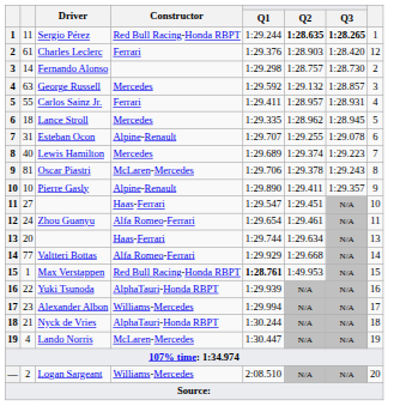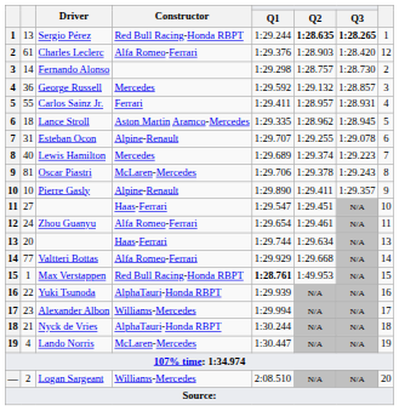 <table class="wikitable sortable" style="font-size: 85%;">
 <tr>
 <th rowspan="2"></th>
 <th rowspan="2"></th>
 <th rowspan="2">Driver</th>
 <th rowspan="2">Constructor</th>
 <th colspan="3" style="background:#eaecf0; text-align:center;"></th>
 <th rowspan="2"></th>
 </tr>
 <tr>
 <th scope="col">Q1</th>
 <th scope="col">Q2</th>
 <th scope="col">Q3</th>
 </tr>
 <tr>
 <th scope="row">1</th>
-<td align="center">11</td>
+<td align="center">13</td>
 <td data-sort-value="per"> <a href='#'>Sergio Pérez</a></td>
 <td><a href='#'>Red Bull Racing</a>-<a href='#'>Honda RBPT</a></td>
 <td>1:29.244</td>
 <td><strong>1:28.635</strong></td>
 <td><strong>1:28.265</strong></td>
 <td align="center">1</td>
 </tr>
 <tr>
 <th scope="row">2</th>
 <td align="center">61</td>
 <td data-sort-value="lec"> <a href='#'>Charles Leclerc</a></td>
-<td><a href='#'>Ferrari</a></td>
+<td><a href='#'>Alfa Romeo</a>-<a href='#'>Ferrari</a></td>
 <td>1:29.376</td>
 <td>1:28.903</td>
 <td>1:28.420</td>
 <td align="center">12</td>
 </tr>
 <tr>
 <th scope="row">3</th>
 <td align="center">14</td>
 <td data-sort-value="alo"> <a href='#'>Fernando Alonso</a></td>
 <td></td>
 <td>1:29.298</td>
 <td>1:28.757</td>
 <td>1:28.730</td>
 <td align="center">2</td>
 </tr>
 <tr>
 <th scope="row">4</th>
-<td align="center">63</td>
+<td align="center">36</td>
 <td data-sort-value="rus"> <a href='#'>George Russell</a></td>
 <td><a href='#'>Mercedes</a></td>
 <td>1:29.592</td>
 <td>1:29.132</td>
 <td>1:28.857</td>
 <td align="center">3</td>
 </tr>
 <tr>
 <th scope="row">5</th>
 <td align="center">55</td>
 <td data-sort-value="sai"> <a href='#'>Carlos Sainz Jr.</a></td>
 <td><a href='#'>Ferrari</a></td>
 <td>1:29.411</td>
 <td>1:28.957</td>
 <td>1:28.931</td>
 <td align="center">4</td>
 </tr>
 <tr>
 <th scope="row">6</th>
 <td align="center">18</td>
 <td data-sort-value="str"> <a href='#'>Lance Stroll</a></td>
-<td><a href='#'>Mercedes</a></td>
+<td><a href='#'>Aston Martin</a> <a href='#'>Aramco</a>-<a href='#'>Mercedes</a></td>
 <td>1:29.335</td>
 <td>1:28.962</td>
 <td>1:28.945</td>
 <td align="center">5</td>
 </tr>
 <tr>
 <th scope="row">7</th>
 <td align="center">31</td>
 <td data-sort-value="oco"> <a href='#'>Esteban Ocon</a></td>
 <td><a href='#'>Alpine</a>-<a href='#'>Renault</a></td>
 <td>1:29.707</td>
 <td>1:29.255</td>
 <td>1:29.078</td>
 <td align="center">6</td>
 </tr>
 <tr>
 <th scope="row">8</th>
 <td align="center">40</td>
 <td data-sort-value="ham"> <a href='#'>Lewis Hamilton</a></td>
 <td><a href='#'>Mercedes</a></td>
 <td>1:29.689</td>
 <td>1:29.374</td>
 <td>1:29.223</td>
 <td align="center">7</td>
 </tr>
 <tr>
 <th scope="row">9</th>
 <td align="center">81</td>
 <td data-sort-value="pia"> <a href='#'>Oscar Piastri</a></td>
 <td><a href='#'>McLaren</a>-<a href='#'>Mercedes</a></td>
 <td>1:29.706</td>
 <td>1:29.378</td>
 <td>1:29.243</td>
 <td align="center">8</td>
 </tr>
 <tr>
 <th scope="row">10</th>
 <td align="center">10</td>
 <td data-sort-value="gas"> <a href='#'>Pierre Gasly</a></td>
 <td><a href='#'>Alpine</a>-<a href='#'>Renault</a></td>
 <td>1:29.890</td>
 <td>1:29.411</td>
 <td>1:29.357</td>
 <td align="center">9</td>
 </tr>
 <tr>
 <th scope="row">11</th>
 <td align="center">27</td>
 <td data-sort-value="hul"></td>
 <td><a href='#'>Haas</a>-<a href='#'>Ferrari</a></td>
 <td>1:29.547</td>
 <td>1:29.451</td>
 <td data-sort-value="13" align="center" style="background: silver"><small>N/A</small></td>
 <td align="center">10</td>
 </tr>
 <tr>
 <th scope="row">12</th>
 <td align="center">24</td>
 <td data-sort-value="zho"> <a href='#'>Zhou Guanyu</a></td>
 <td><a href='#'>Alfa Romeo</a>-<a href='#'>Ferrari</a></td>
 <td>1:29.654</td>
 <td>1:29.461</td>
 <td data-sort-value="13" align="center" style="background: silver"><small>N/A</small></td>
 <td align="center">11</td>
 </tr>
 <tr>
 <th scope="row">13</th>
 <td align="center">20</td>
 <td data-sort-value="mag"></td>
 <td><a href='#'>Haas</a>-<a href='#'>Ferrari</a></td>
 <td>1:29.744</td>
 <td>1:29.634</td>
 <td data-sort-value="13" align="center" style="background: silver"><small>N/A</small></td>
 <td align="center">13</td>
 </tr>
 <tr>
 <th scope="row">14</th>
 <td align="center">77</td>
 <td data-sort-value="bot"> <a href='#'>Valtteri Bottas</a></td>
 <td><a href='#'>Alfa Romeo</a>-<a href='#'>Ferrari</a></td>
 <td>1:29.929</td>
 <td>1:29.668</td>
 <td data-sort-value="13" align="center" style="background: silver"><small>N/A</small></td>
 <td align="center">14</td>
 </tr>
 <tr>
 <th scope="row">15</th>
 <td align="center">1</td>
 <td data-sort-value="ver"> <a href='#'>Max Verstappen</a></td>
 <td><a href='#'>Red Bull Racing</a>-<a href='#'>Honda RBPT</a></td>
 <td><strong>1:28.761</strong></td>
 <td>1:49.953</td>
 <td data-sort-value="13" align="center" style="background: silver"><small>N/A</small></td>
 <td align="center">15</td>
 </tr>
 <tr>
 <th scope="row">16</th>
 <td align="center">22</td>
 <td data-sort-value="tsu"> <a href='#'>Yuki Tsunoda</a></td>
 <td><a href='#'>AlphaTauri</a>-<a href='#'>Honda RBPT</a></td>
 <td>1:29.939</td>
 <td data-sort-value="13" align="center" style="background: silver"><small>N/A</small></td>
 <td data-sort-value="13" align="center" style="background: silver"><small>N/A</small></td>
 <td align="center">16</td>
 </tr>
 <tr>
 <th scope="row">17</th>
 <td align="center">23</td>
 <td data-sort-value="alb"> <a href='#'>Alexander Albon</a></td>
 <td><a href='#'>Williams</a>-<a href='#'>Mercedes</a></td>
 <td>1:29.994</td>
 <td data-sort-value="20" align="center" style="background: silver"><small>N/A</small></td>
 <td data-sort-value="20" align="center" style="background: silver"><small>N/A</small></td>
 <td align="center">17</td>
 </tr>
 <tr>
 <th scope="row">18</th>
 <td align="center">21</td>
 <td data-sort-value="dev"> <a href='#'>Nyck de Vries</a></td>
 <td><a href='#'>AlphaTauri</a>-<a href='#'>Honda RBPT</a></td>
 <td>1:30.244</td>
 <td data-sort-value="19" align="center" style="background: silver"><small>N/A</small></td>
 <td data-sort-value="19" align="center" style="background: silver"><small>N/A</small></td>
 <td align="center">18</td>
 </tr>
 <tr>
 <th scope="row">19</th>
 <td align="center">4</td>
 <td data-sort-value="nor"> <a href='#'>Lando Norris</a></td>
 <td><a href='#'>McLaren</a>-<a href='#'>Mercedes</a></td>
 <td>1:30.447</td>
 <td data-sort-value="15" align="center" style="background: silver"><small>N/A</small></td>
 <td data-sort-value="15" align="center" style="background: silver"><small>N/A</small></td>
 <td align="center">19</td>
 </tr>
 <tr class="sortbottom">
 <td colspan="8" style="background-color:#eaecf0;text-align:center"><strong><a href='#'>107% time</a>: 1:34.974</strong></td>
 </tr>
 <tr>
 <th scope="row" data-sort-value="20">—</th>
 <td align="center">2</td>
 <td data-sort-value="sar"> <a href='#'>Logan Sargeant</a></td>
 <td><a href='#'>Williams</a>-<a href='#'>Mercedes</a></td>
 <td>2:08.510</td>
 <td data-sort-value="16" align="center" style="background: silver"><small>N/A</small></td>
 <td data-sort-value="16" align="center" style="background: silver"><small>N/A</small></td>
 <td align="center">20</td>
 </tr>
 <tr class="sortbottom">
 <td colspan="8" style="background-color:#eaecf0;text-align:center"><strong>Source:</strong></td>
 </tr>
 </table>
